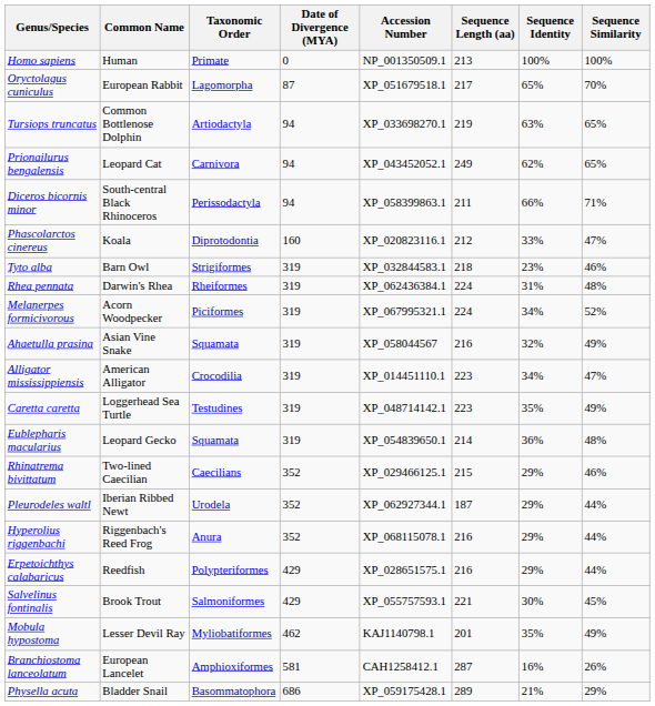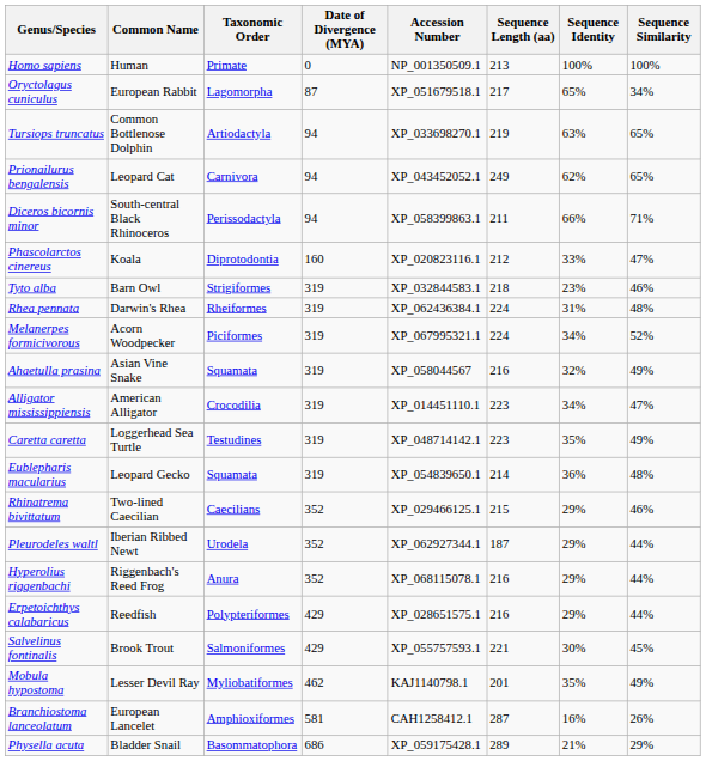 <table class="wikitable">
 <tr>
 <th>Genus/Species</th>
 <th>Common Name</th>
 <th>Taxonomic Order</th>
 <th>Date of Divergence (MYA)</th>
 <th>Accession Number</th>
 <th>Sequence Length (aa)</th>
 <th>Sequence Identity</th>
 <th>Sequence Similarity</th>
 </tr>
 <tr>
 <td><em><a href='#'>Homo sapiens</a></em></td>
 <td>Human</td>
 <td><a href='#'>Primate</a></td>
 <td>0</td>
 <td>NP_001350509.1</td>
 <td>213</td>
 <td>100%</td>
 <td>100%</td>
 </tr>
 <tr>
 <td><em><a href='#'>Oryctolagus cuniculus</a></em></td>
 <td>European Rabbit</td>
 <td><a href='#'>Lagomorpha</a></td>
 <td>87</td>
 <td>XP_051679518.1</td>
 <td>217</td>
 <td>65%</td>
-<td>70%</td>
+<td>34%</td>
 </tr>
 <tr>
 <td><em><a href='#'>Tursiops truncatus</a></em></td>
 <td>Common Bottlenose Dolphin</td>
 <td><a href='#'>Artiodactyla</a></td>
 <td>94</td>
 <td>XP_033698270.1</td>
 <td>219</td>
 <td>63%</td>
 <td>65%</td>
 </tr>
 <tr>
 <td><em><a href='#'>Prionailurus bengalensis</a></em></td>
 <td>Leopard Cat</td>
 <td><a href='#'>Carnivora</a></td>
 <td>94</td>
 <td>XP_043452052.1</td>
 <td>249</td>
 <td>62%</td>
 <td>65%</td>
 </tr>
 <tr>
 <td><em><a href='#'>Diceros bicornis minor</a></em></td>
 <td>South-central Black Rhinoceros</td>
 <td><a href='#'>Perissodactyla</a></td>
 <td>94</td>
 <td>XP_058399863.1</td>
 <td>211</td>
 <td>66%</td>
 <td>71%</td>
 </tr>
 <tr>
 <td><em><a href='#'>Phascolarctos cinereus</a></em></td>
 <td>Koala</td>
 <td><a href='#'>Diprotodontia</a></td>
 <td>160</td>
 <td>XP_020823116.1</td>
 <td>212</td>
 <td>33%</td>
 <td>47%</td>
 </tr>
 <tr>
 <td><em><a href='#'>Tyto alba</a></em></td>
 <td>Barn Owl</td>
 <td><a href='#'>Strigiformes</a></td>
 <td>319</td>
 <td>XP_032844583.1</td>
 <td>218</td>
 <td>23%</td>
 <td>46%</td>
 </tr>
 <tr>
 <td><em><a href='#'>Rhea pennata</a></em></td>
 <td>Darwin's Rhea</td>
 <td><a href='#'>Rheiformes</a></td>
 <td>319</td>
 <td>XP_062436384.1</td>
 <td>224</td>
 <td>31%</td>
 <td>48%</td>
 </tr>
 <tr>
 <td><em><a href='#'>Melanerpes formicivorous</a></em></td>
 <td>Acorn Woodpecker</td>
 <td><a href='#'>Piciformes</a></td>
 <td>319</td>
 <td>XP_067995321.1</td>
 <td>224</td>
 <td>34%</td>
 <td>52%</td>
 </tr>
 <tr>
 <td><em><a href='#'>Ahaetulla prasina</a></em></td>
 <td>Asian Vine Snake</td>
 <td><a href='#'>Squamata</a></td>
 <td>319</td>
 <td>XP_058044567</td>
 <td>216</td>
 <td>32%</td>
 <td>49%</td>
 </tr>
 <tr>
 <td><em><a href='#'>Alligator mississippiensis</a></em></td>
 <td>American Alligator</td>
 <td><a href='#'>Crocodilia</a></td>
 <td>319</td>
 <td>XP_014451110.1</td>
 <td>223</td>
 <td>34%</td>
 <td>47%</td>
 </tr>
 <tr>
 <td><em><a href='#'>Caretta caretta</a></em></td>
 <td>Loggerhead Sea Turtle</td>
 <td><a href='#'>Testudines</a></td>
 <td>319</td>
 <td>XP_048714142.1</td>
 <td>223</td>
 <td>35%</td>
 <td>49%</td>
 </tr>
 <tr>
 <td><em><a href='#'>Eublepharis macularius</a></em></td>
 <td>Leopard Gecko</td>
 <td><a href='#'>Squamata</a></td>
 <td>319</td>
 <td>XP_054839650.1</td>
 <td>214</td>
 <td>36%</td>
 <td>48%</td>
 </tr>
 <tr>
 <td><em><a href='#'>Rhinatrema bivittatum</a></em></td>
 <td>Two-lined Caecilian</td>
 <td><a href='#'>Caecilians</a></td>
 <td>352</td>
 <td>XP_029466125.1</td>
 <td>215</td>
 <td>29%</td>
 <td>46%</td>
 </tr>
 <tr>
 <td><em><a href='#'>Pleurodeles waltl</a></em></td>
 <td>Iberian Ribbed Newt</td>
 <td><a href='#'>Urodela</a></td>
 <td>352</td>
 <td>XP_062927344.1</td>
 <td>187</td>
 <td>29%</td>
 <td>44%</td>
 </tr>
 <tr>
 <td><em><a href='#'>Hyperolius riggenbachi</a></em></td>
 <td>Riggenbach's Reed Frog</td>
 <td><a href='#'>Anura</a></td>
 <td>352</td>
 <td>XP_068115078.1</td>
 <td>216</td>
 <td>29%</td>
 <td>44%</td>
 </tr>
 <tr>
 <td><em><a href='#'>Erpetoichthys calabaricus</a></em></td>
 <td>Reedfish</td>
 <td><a href='#'>Polypteriformes</a></td>
 <td>429</td>
 <td>XP_028651575.1</td>
 <td>216</td>
 <td>29%</td>
 <td>44%</td>
 </tr>
 <tr>
 <td><em><a href='#'>Salvelinus fontinalis</a></em></td>
 <td>Brook Trout</td>
 <td><a href='#'>Salmoniformes</a></td>
 <td>429</td>
 <td>XP_055757593.1</td>
 <td>221</td>
 <td>30%</td>
 <td>45%</td>
 </tr>
 <tr>
 <td><em><a href='#'>Mobula hypostoma</a></em></td>
 <td>Lesser Devil Ray</td>
 <td><a href='#'>Myliobatiformes</a></td>
 <td>462</td>
 <td>KAJ1140798.1</td>
 <td>201</td>
 <td>35%</td>
 <td>49%</td>
 </tr>
 <tr>
 <td><em><a href='#'>Branchiostoma lanceolatum</a></em></td>
 <td>European Lancelet</td>
 <td><a href='#'>Amphioxiformes</a></td>
 <td>581</td>
 <td>CAH1258412.1</td>
 <td>287</td>
 <td>16%</td>
 <td>26%</td>
 </tr>
 <tr>
 <td><em><a href='#'>Physella acuta</a></em></td>
 <td>Bladder Snail</td>
 <td><a href='#'>Basommatophora</a></td>
 <td>686</td>
 <td>XP_059175428.1</td>
 <td>289</td>
 <td>21%</td>
 <td>29%</td>
 </tr>
 </table>
